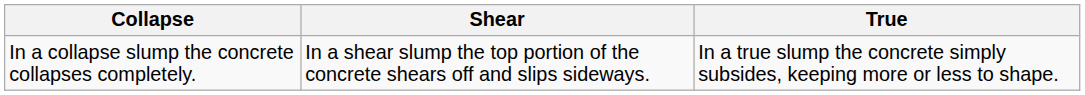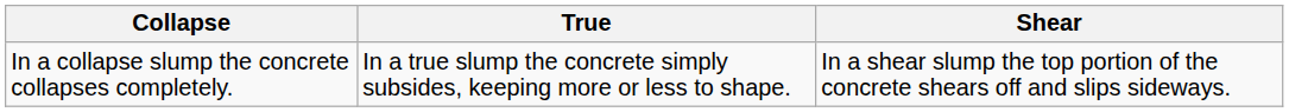 <table class="wikitable">
 <tr>
 <th>Collapse</th>
+<th>True</th>
 <th>Shear</th>
-<th>True</th>
 </tr>
 <tr>
 <td>In a collapse slump the concrete collapses completely.</td>
+<td>In a true slump the concrete simply subsides, keeping more or less to shape.</td>
 <td>In a shear slump the top portion of the concrete shears off and slips sideways.</td>
-<td>In a true slump the concrete simply subsides, keeping more or less to shape.</td>
 </tr>
 </table>
